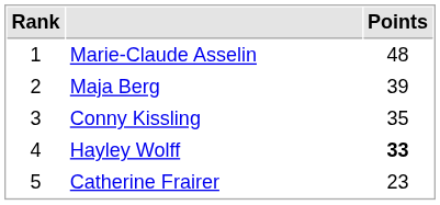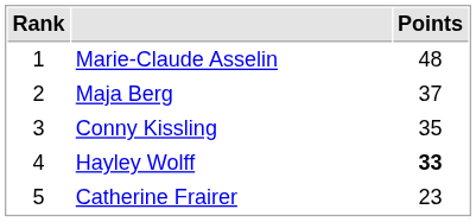 <table cellspacing="1" cellpadding="3" style="border:1px solid #AAAAAA;font-size:86%">
 <tr bgcolor="#E4E4E4">
 <th style="border-bottom:1px solid #AAAAAA" width=10>Rank</th>
 <th style="border-bottom:1px solid #AAAAAA" width=200></th>
 <th style="border-bottom:1px solid #AAAAAA" width=20>Points</th>
 </tr>
 <tr>
 <td align="center">1</td>
 <td> <a href='#'>Marie-Claude Asselin</a></td>
 <td align=center>48</td>
 </tr>
 <tr>
 <td align="center">2</td>
 <td> <a href='#'>Maja Berg</a></td>
-<td align=center>39</td>
+<td align=center>37</td>
 </tr>
 <tr>
 <td align="center">3</td>
 <td> <a href='#'>Conny Kissling</a></td>
 <td align=center>35</td>
 </tr>
 <tr>
 <td align="center">4</td>
 <td> <a href='#'>Hayley Wolff</a></td>
 <td align=center><strong>33</strong></td>
 </tr>
 <tr>
 <td align="center">5</td>
 <td> <a href='#'>Catherine Frairer</a></td>
 <td align=center>23</td>
 </tr>
 </table>
